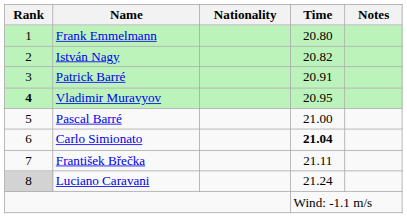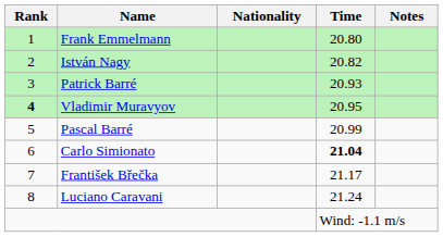 <table class="wikitable sortable" style="text-align:center;width: 55%">
 <tr>
 <th>Rank</th>
 <th>Name</th>
 <th>Nationality</th>
 <th>Time</th>
 <th>Notes</th>
 </tr>
 <tr bgcolor=bbf3bb>
 <td>1</td>
 <td align=left><a href='#'>Frank Emmelmann</a></td>
 <td align=left></td>
 <td>20.80</td>
 <td></td>
 </tr>
 <tr bgcolor=bbf3bb>
 <td>2</td>
 <td align=left><a href='#'>István Nagy</a></td>
 <td align=left></td>
 <td>20.82</td>
 <td></td>
 </tr>
 <tr bgcolor=bbf3bb>
 <td>3</td>
 <td align=left><a href='#'>Patrick Barré</a></td>
 <td align=left></td>
-<td>20.91</td>
+<td>20.93</td>
 <td></td>
 </tr>
 <tr bgcolor=bbf3bb>
 <td><strong>4</strong></td>
 <td align=left><a href='#'>Vladimir Muravyov</a></td>
 <td align=left></td>
 <td>20.95</td>
 <td></td>
 </tr>
 <tr>
 <td>5</td>
 <td align=left><a href='#'>Pascal Barré</a></td>
 <td align=left></td>
-<td>21.00</td>
+<td>20.99</td>
 <td></td>
 </tr>
 <tr>
 <td>6</td>
 <td align=left><a href='#'>Carlo Simionato</a></td>
 <td align=left></td>
 <td><strong>21.04</strong></td>
 <td></td>
 </tr>
 <tr>
 <td>7</td>
 <td align=left><a href='#'>František Břečka</a></td>
 <td align=left></td>
-<td>21.11</td>
+<td>21.17</td>
 <td></td>
 </tr>
 <tr>
-<td style="background: lightgrey;">8</td>
+<td>8</td>
 <td align=left><a href='#'>Luciano Caravani</a></td>
 <td align=left></td>
 <td>21.24</td>
 <td></td>
 </tr>
 <tr class="sortbottom">
 <td colspan="3"></td>
 <td colspan="2" style="text-align:left;">Wind: -1.1 m/s</td>
 </tr>
 </table>
